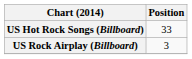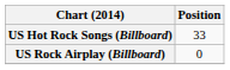 <table class="wikitable plainrowheaders sortable">
 <tr>
 <th>Chart (2014)</th>
 <th>Position</th>
 </tr>
 <tr>
 <th scope="row">US Hot Rock Songs (<em>Billboard</em>)</th>
 <td style="text-align:center;">33</td>
 </tr>
 <tr>
 <th scope="row">US Rock Airplay (<em>Billboard</em>)</th>
-<td style="text-align:center;">3</td>
+<td style="text-align:center;">0</td>
 </tr>
 <tr>
 </tr>
 </table>
